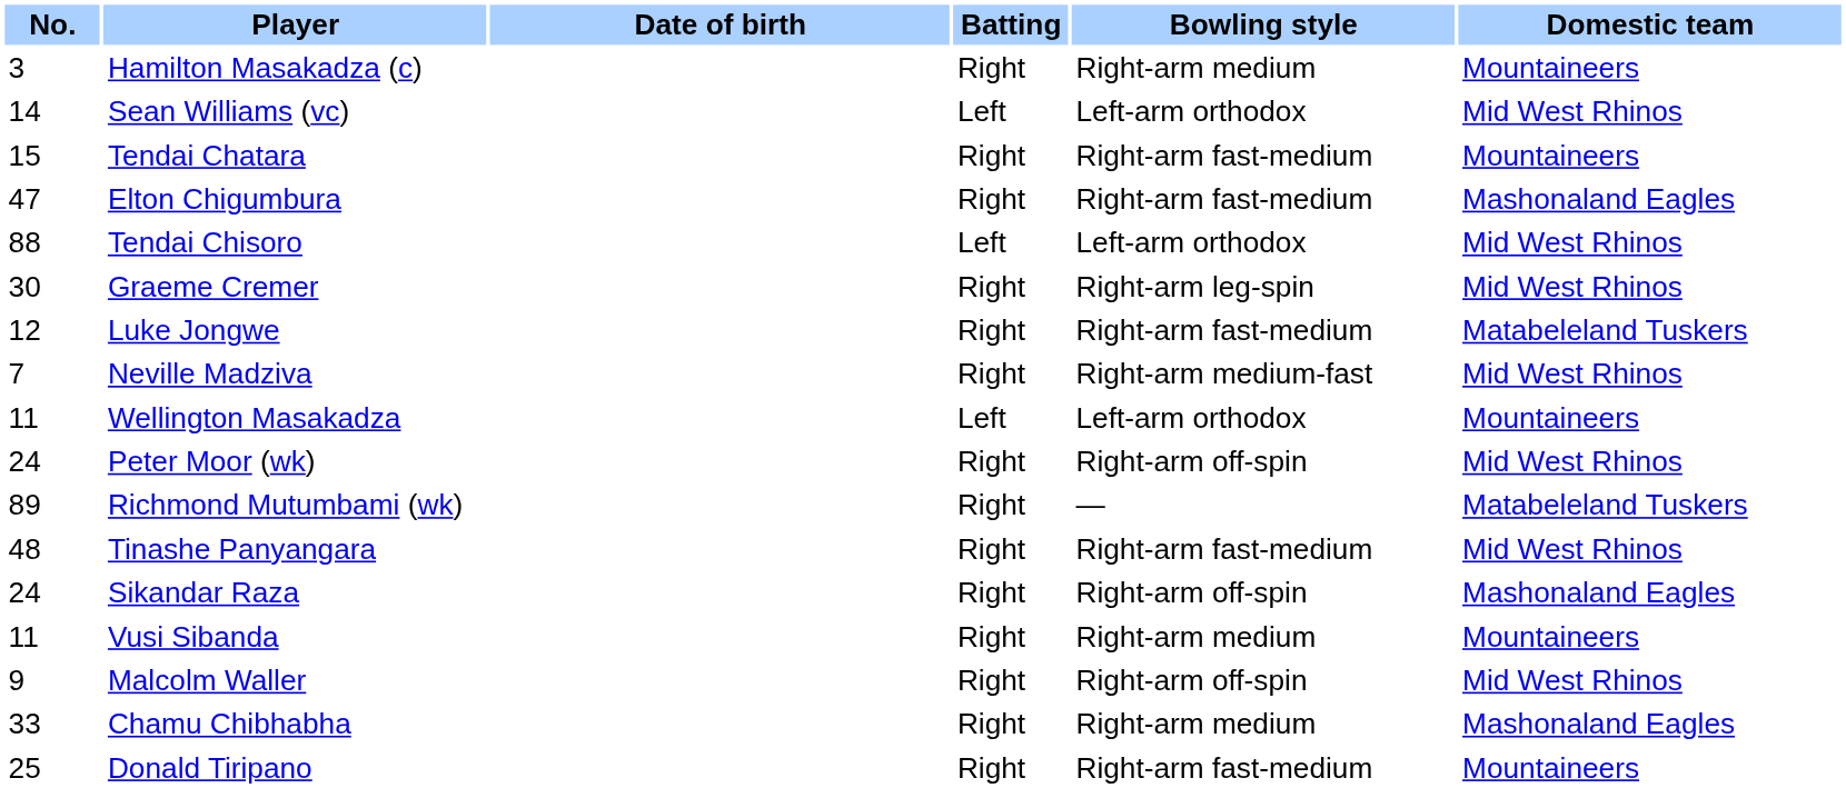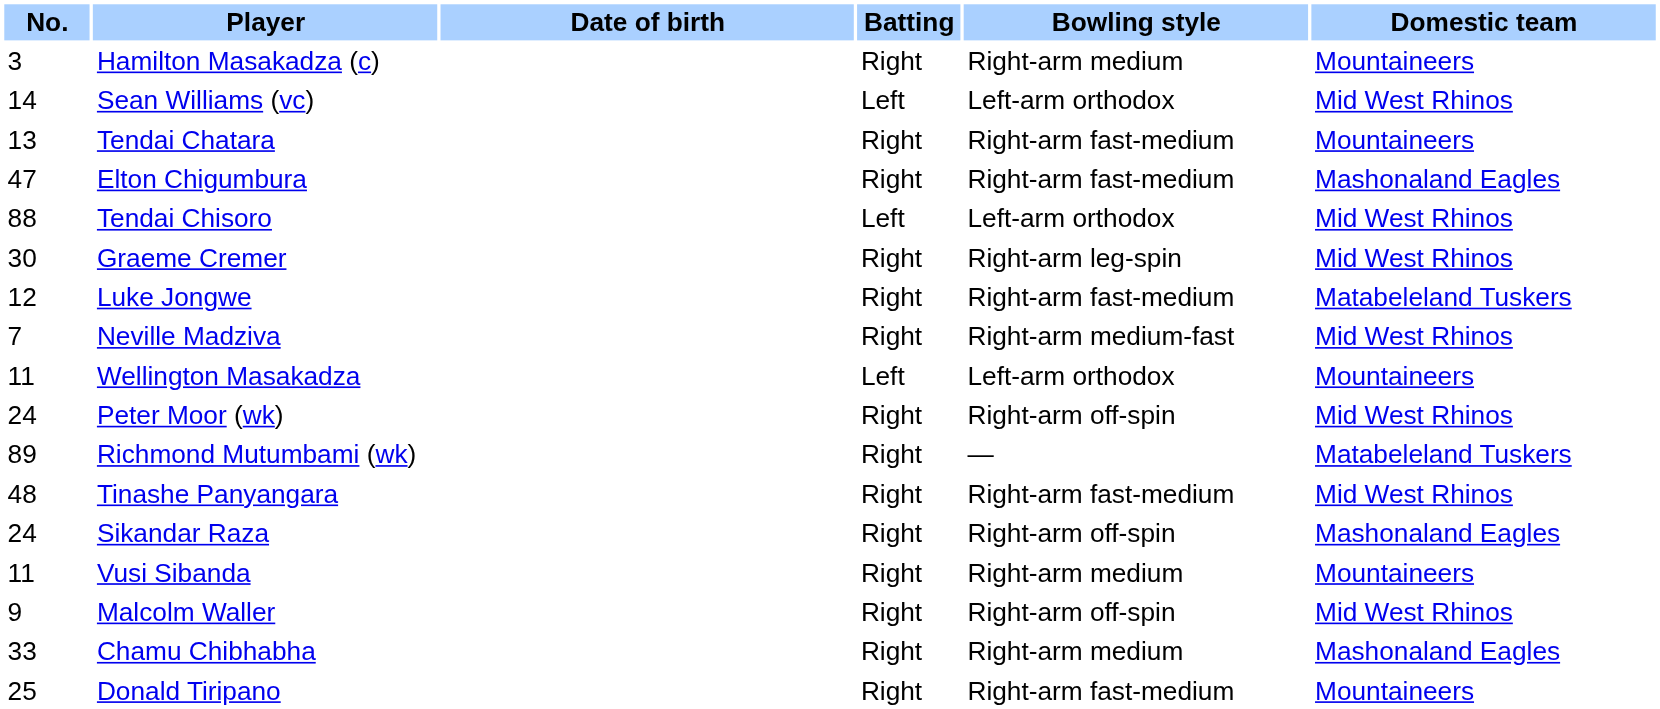 <table class="sortable" style="width:80%;" border="0" cellspacing="2" cellpadding="2">
 <tr style="background:#aad0ff;">
 <th scope="col" width="5%">No.</th>
 <th width=20%>Player</th>
 <th width=24%>Date of birth</th>
 <th width=6%>Batting</th>
 <th width=20%>Bowling style</th>
 <th width=20%>Domestic team</th>
 </tr>
 <tr>
 <td>3</td>
 <td><a href='#'>Hamilton Masakadza</a> (<a href='#'>c</a>)</td>
 <td></td>
 <td>Right</td>
 <td>Right-arm medium</td>
 <td><a href='#'>Mountaineers</a></td>
 </tr>
 <tr>
 <td>14</td>
 <td><a href='#'>Sean Williams</a> (<a href='#'>vc</a>)</td>
 <td></td>
 <td>Left</td>
 <td>Left-arm orthodox</td>
 <td><a href='#'>Mid West Rhinos</a></td>
 </tr>
 <tr>
-<td>15</td>
+<td>13</td>
 <td><a href='#'>Tendai Chatara</a></td>
 <td></td>
 <td>Right</td>
 <td>Right-arm fast-medium</td>
 <td><a href='#'>Mountaineers</a></td>
 </tr>
 <tr>
 <td>47</td>
 <td><a href='#'>Elton Chigumbura</a></td>
 <td></td>
 <td>Right</td>
 <td>Right-arm fast-medium</td>
 <td><a href='#'>Mashonaland Eagles</a></td>
 </tr>
 <tr>
 <td>88</td>
 <td><a href='#'>Tendai Chisoro</a></td>
 <td></td>
 <td>Left</td>
 <td>Left-arm orthodox</td>
 <td><a href='#'>Mid West Rhinos</a></td>
 </tr>
 <tr>
 <td>30</td>
 <td><a href='#'>Graeme Cremer</a></td>
 <td></td>
 <td>Right</td>
 <td>Right-arm leg-spin</td>
 <td><a href='#'>Mid West Rhinos</a></td>
 </tr>
 <tr>
 <td>12</td>
 <td><a href='#'>Luke Jongwe</a></td>
 <td></td>
 <td>Right</td>
 <td>Right-arm fast-medium</td>
 <td><a href='#'>Matabeleland Tuskers</a></td>
 </tr>
 <tr>
 <td>7</td>
 <td><a href='#'>Neville Madziva</a></td>
 <td></td>
 <td>Right</td>
 <td>Right-arm medium-fast</td>
 <td><a href='#'>Mid West Rhinos</a></td>
 </tr>
 <tr>
 <td>11</td>
 <td><a href='#'>Wellington Masakadza</a></td>
 <td></td>
 <td>Left</td>
 <td>Left-arm orthodox</td>
 <td><a href='#'>Mountaineers</a></td>
 </tr>
 <tr>
 <td>24</td>
 <td><a href='#'>Peter Moor</a> (<a href='#'>wk</a>)</td>
 <td></td>
 <td>Right</td>
 <td>Right-arm off-spin</td>
 <td><a href='#'>Mid West Rhinos</a></td>
 </tr>
 <tr>
 <td>89</td>
 <td><a href='#'>Richmond Mutumbami</a> (<a href='#'>wk</a>)</td>
 <td></td>
 <td>Right</td>
 <td>—</td>
 <td><a href='#'>Matabeleland Tuskers</a></td>
 </tr>
 <tr>
 <td>48</td>
 <td><a href='#'>Tinashe Panyangara</a></td>
 <td></td>
 <td>Right</td>
 <td>Right-arm fast-medium</td>
 <td><a href='#'>Mid West Rhinos</a></td>
 </tr>
 <tr>
 <td>24</td>
 <td><a href='#'>Sikandar Raza</a></td>
 <td></td>
 <td>Right</td>
 <td>Right-arm off-spin</td>
 <td><a href='#'>Mashonaland Eagles</a></td>
 </tr>
 <tr>
 <td>11</td>
 <td><a href='#'>Vusi Sibanda</a></td>
 <td></td>
 <td>Right</td>
 <td>Right-arm medium</td>
 <td><a href='#'>Mountaineers</a></td>
 </tr>
 <tr>
 <td>9</td>
 <td><a href='#'>Malcolm Waller</a></td>
 <td></td>
 <td>Right</td>
 <td>Right-arm off-spin</td>
 <td><a href='#'>Mid West Rhinos</a></td>
 </tr>
 <tr>
 <td>33</td>
 <td><a href='#'>Chamu Chibhabha</a></td>
 <td></td>
 <td>Right</td>
 <td>Right-arm medium</td>
 <td><a href='#'>Mashonaland Eagles</a></td>
 </tr>
 <tr>
 <td>25</td>
 <td><a href='#'>Donald Tiripano</a></td>
 <td></td>
 <td>Right</td>
 <td>Right-arm fast-medium</td>
 <td><a href='#'>Mountaineers</a></td>
 </tr>
 </table>
